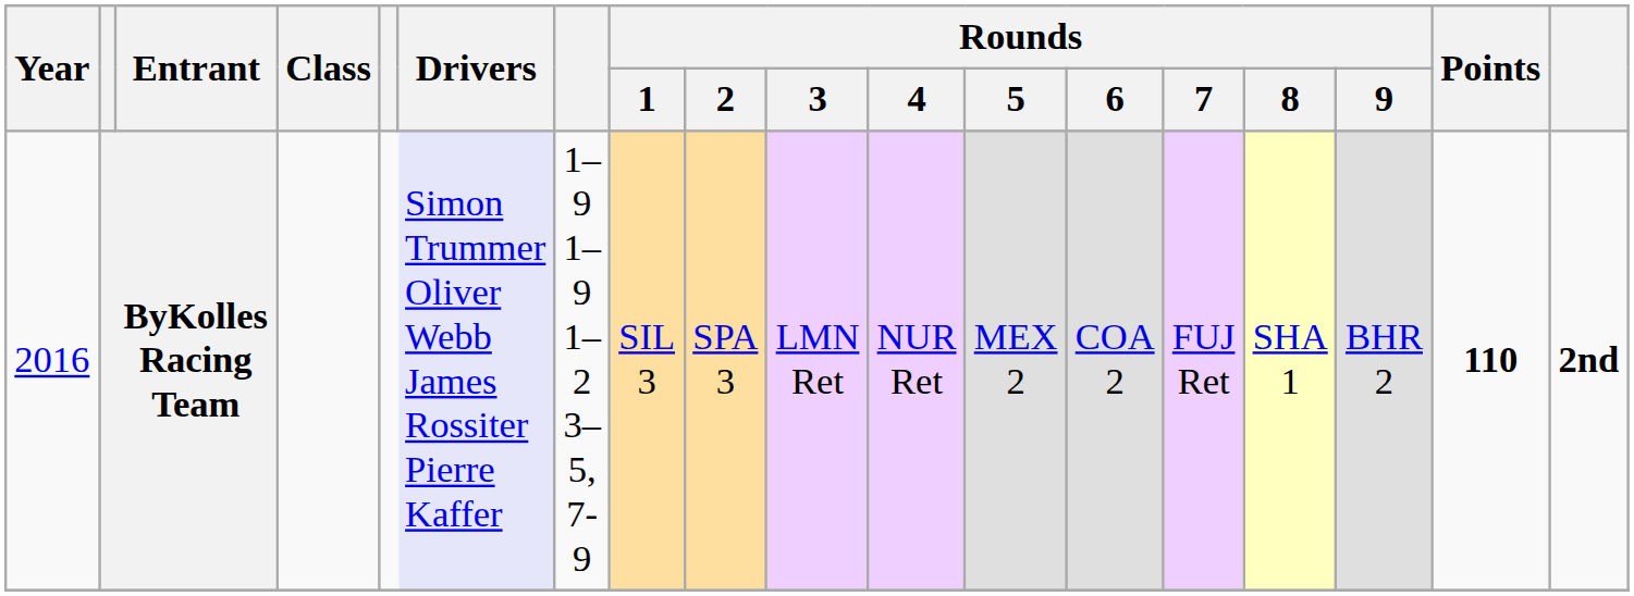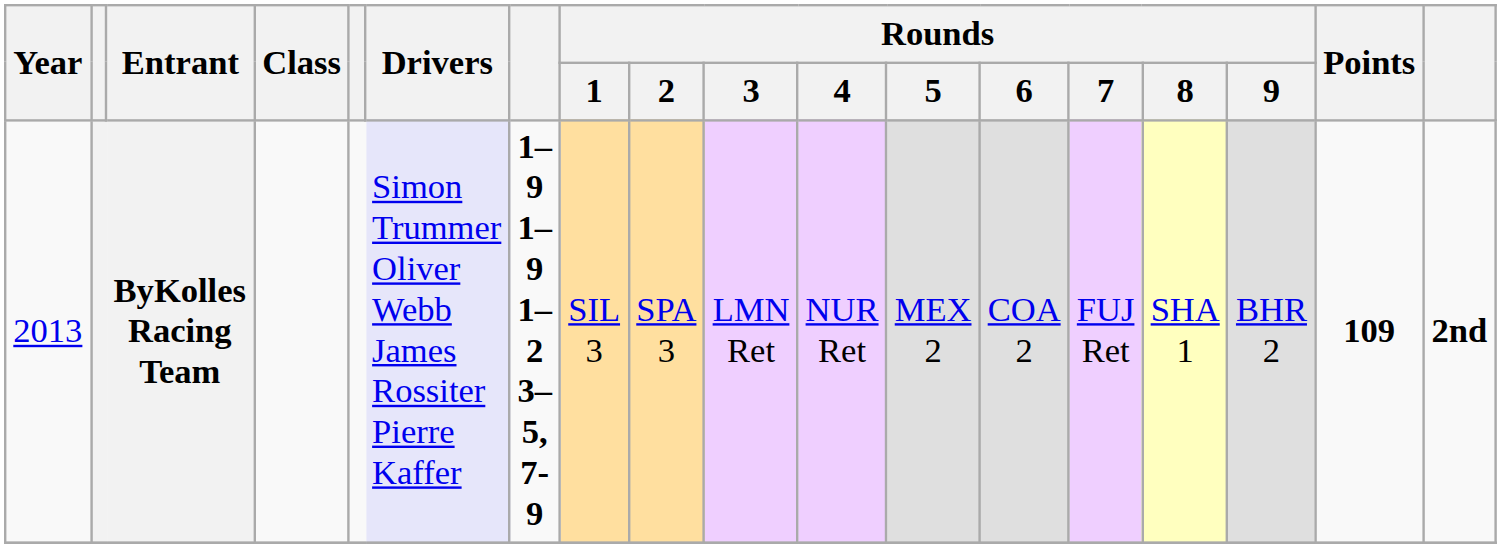 <table class="wikitable" style="text-align:center; font-size:90%">
 <tr>
 <th rowspan="2">Year</th>
 <th rowspan="2"></th>
 <th rowspan="2">Entrant</th>
 <th rowspan="2">Class</th>
 <th rowspan="2"></th>
 <th rowspan="2">Drivers</th>
 <th rowspan="2"></th>
 <th colspan="9">Rounds</th>
 <th rowspan="2">Points</th>
 <th rowspan="2"></th>
 </tr>
 <tr>
 <th>1</th>
 <th>2</th>
 <th>3</th>
 <th>4</th>
 <th>5</th>
 <th>6</th>
 <th>7</th>
 <th>8</th>
 <th>9</th>
 </tr>
 <tr>
-<td rowspan="1"><a href='#'>2016</a></td>
+<td rowspan="1"><a href='#'>2013</a></td>
 <th rowspan="1" style="border-right:0px"></th>
 <th rowspan="1" align="left" style="border-left:0px">ByKolles Racing Team</th>
 <td rowspan="1"></td>
 <td style="border-right:0px"><br><br><br></td>
 <td align="left" style="background: lavender; border-left:0px"><a href='#'>Simon Trummer</a><br><a href='#'>Oliver Webb</a><br><a href='#'>James Rossiter</a><br><a href='#'>Pierre Kaffer</a></td>
-<td>1–9<br>1–9<br>1–2<br>3–5, 7-9</td>
+<td><strong>1–9<br>1–9<br>1–2<br>3–5, 7-9</strong></td>
 <td style="background:#FFDF9F;"><a href='#'>SIL</a><br>3</td>
 <td style="background:#FFDF9F;"><a href='#'>SPA</a><br>3</td>
 <td style="background:#EFCFFF;"><a href='#'>LMN</a><br>Ret</td>
 <td style="background:#EFCFFF;"><a href='#'>NUR</a><br>Ret</td>
 <td style="background:#DFDFDF;"><a href='#'>MEX</a><br>2</td>
 <td style="background:#DFDFDF;"><a href='#'>COA</a><br>2</td>
 <td style="background:#EFCFFF;"><a href='#'>FUJ</a><br>Ret</td>
 <td style="background:#FFFFBF;"><a href='#'>SHA</a><br>1</td>
 <td style="background:#DFDFDF;"><a href='#'>BHR</a><br>2</td>
-<td style="background:;"><strong>110</strong></td>
+<td style="background:;"><strong>109</strong></td>
 <td style="background:;"><strong>2nd</strong></td>
 </tr>
 <tr>
 </tr>
 </table>
